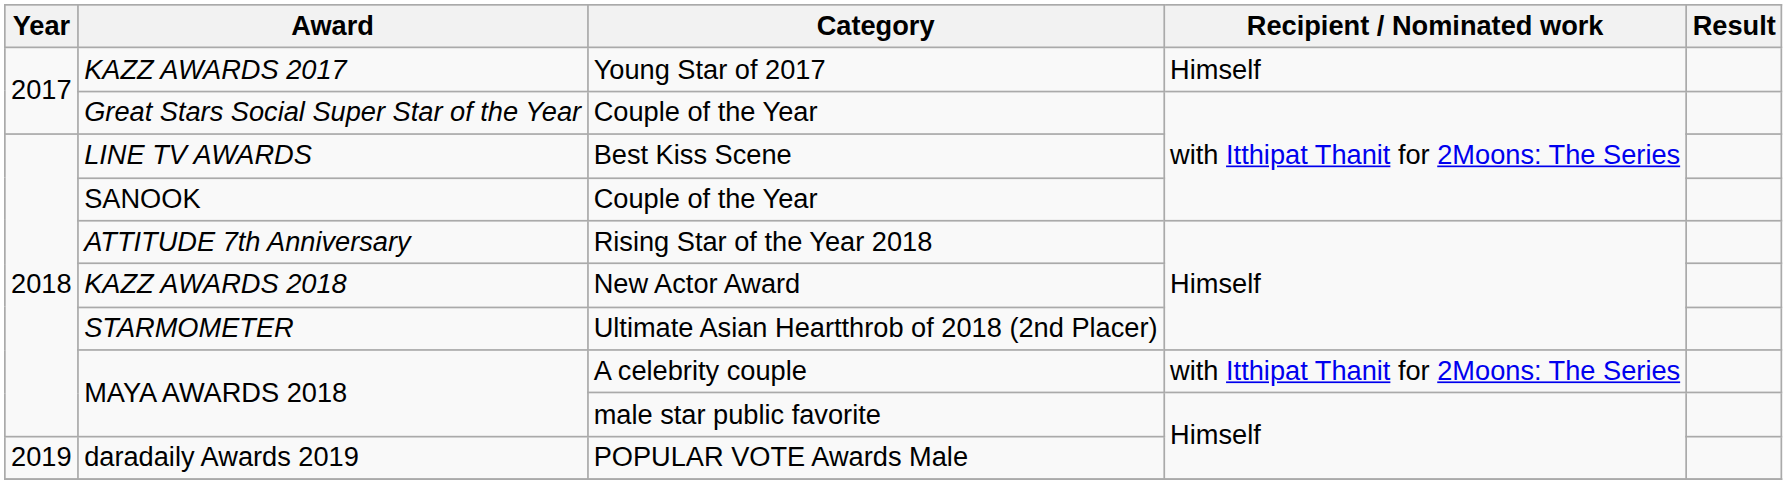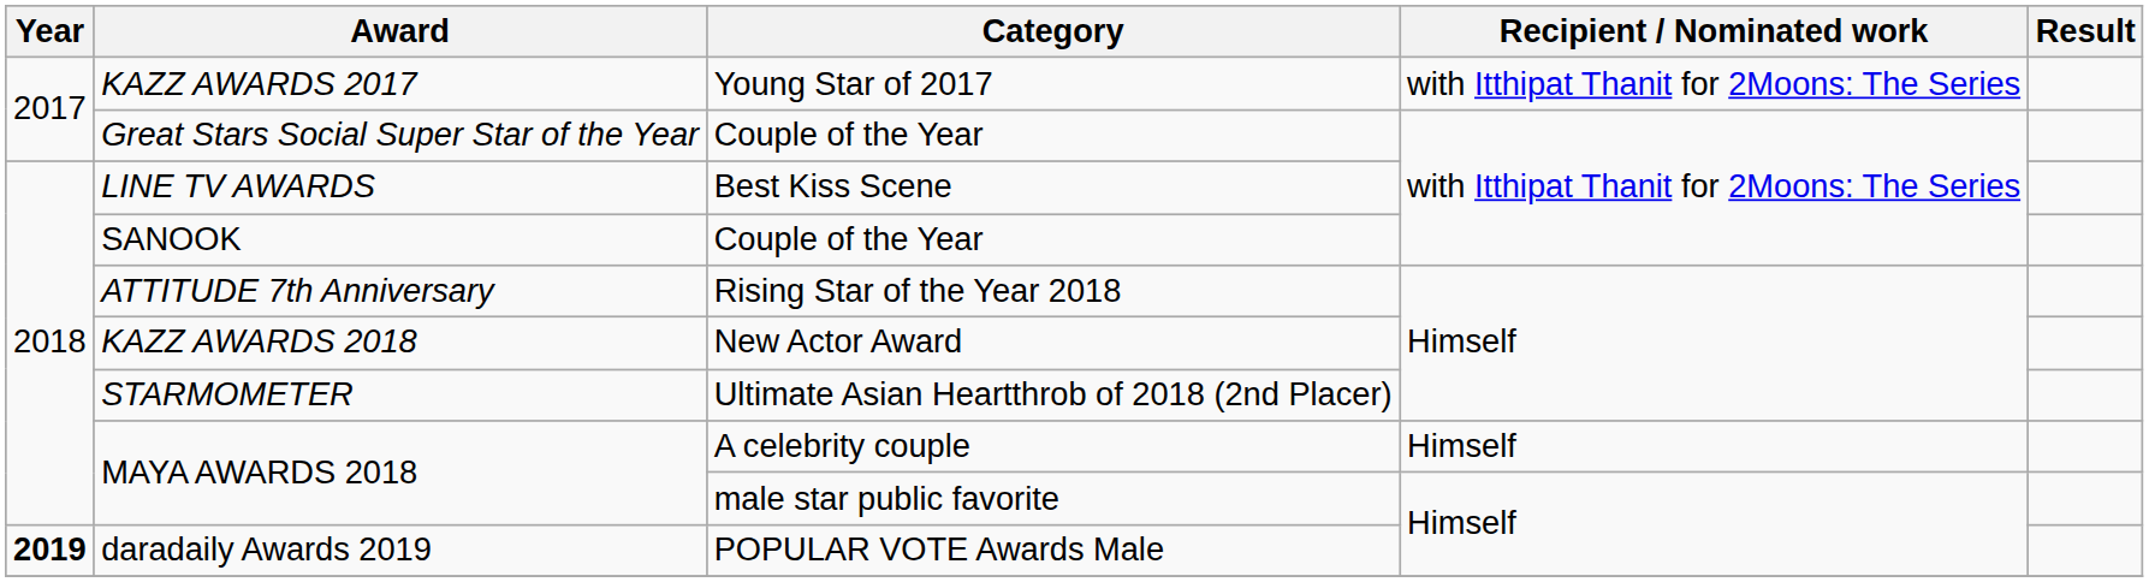 <table class="wikitable">
 <tr>
 <th>Year</th>
 <th>Award</th>
 <th>Category</th>
 <th>Recipient / Nominated work</th>
 <th>Result</th>
 </tr>
 <tr>
 <td rowspan = 2>2017</td>
 <td><em>KAZZ AWARDS 2017</em></td>
 <td>Young Star of 2017</td>
-<td>Himself</td>
+<td>with <a href='#'>Itthipat Thanit</a> for <a href='#'>2Moons: The Series</a></td>
 <td></td>
 </tr>
 <tr>
 <td><em>Great Stars Social Super Star of the Year</em></td>
 <td>Couple of the Year</td>
 <td rowspan = 3>with <a href='#'>Itthipat Thanit</a> for <a href='#'>2Moons: The Series</a></td>
 <td></td>
 </tr>
 <tr>
 <td rowspan = 7>2018</td>
 <td><em>LINE TV AWARDS</em></td>
 <td>Best Kiss Scene</td>
 <td></td>
 </tr>
 <tr>
 <td>SANOOK</td>
 <td>Couple of the Year</td>
 <td></td>
 </tr>
 <tr>
 <td><em>ATTITUDE 7th Anniversary</em></td>
 <td>Rising Star of the Year 2018</td>
 <td rowspan = 3>Himself</td>
 <td></td>
 </tr>
 <tr>
 <td><em>KAZZ AWARDS 2018</em></td>
 <td>New Actor Award</td>
 <td></td>
 </tr>
 <tr>
 <td><em>STARMOMETER</em></td>
 <td>Ultimate Asian Heartthrob of 2018 (2nd Placer)</td>
 <td></td>
 </tr>
 <tr>
 <td rowspan = 2>MAYA AWARDS 2018</td>
 <td>A celebrity couple</td>
-<td>with <a href='#'>Itthipat Thanit</a> for <a href='#'>2Moons: The Series</a></td>
+<td>Himself</td>
 <td></td>
 </tr>
 <tr>
 <td>male star public favorite</td>
 <td rowspan = 2>Himself</td>
 <td></td>
 </tr>
 <tr>
-<td>2019</td>
+<td><strong>2019</strong></td>
 <td>daradaily Awards 2019</td>
 <td>POPULAR VOTE Awards Male</td>
 <td></td>
 </tr>
 <tr>
 </tr>
 </table>
